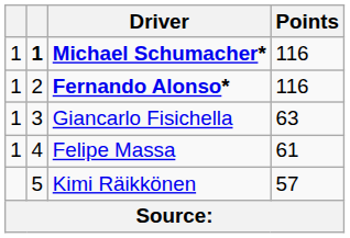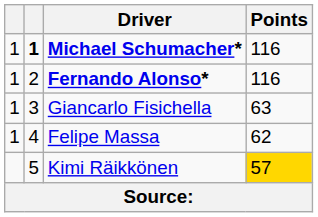 <table class="wikitable" style="font-size: 85%;">
 <tr>
 <th></th>
 <th></th>
 <th>Driver</th>
 <th>Points</th>
 </tr>
 <tr>
 <td> 1</td>
 <td align="center"><strong>1</strong></td>
 <td> <strong><a href='#'>Michael Schumacher</a>*</strong></td>
 <td>116</td>
 </tr>
 <tr>
 <td> 1</td>
 <td align="center">2</td>
 <td> <strong><a href='#'>Fernando Alonso</a>*</strong></td>
 <td>116</td>
 </tr>
 <tr>
 <td> 1</td>
 <td align="center">3</td>
 <td> <a href='#'>Giancarlo Fisichella</a></td>
 <td>63</td>
 </tr>
 <tr>
 <td> 1</td>
 <td align="center">4</td>
 <td> <a href='#'>Felipe Massa</a></td>
-<td>61</td>
+<td>62</td>
 </tr>
 <tr>
 <td></td>
 <td align="center">5</td>
 <td> <a href='#'>Kimi Räikkönen</a></td>
-<td>57</td>
+<td style="background: gold;">57</td>
 </tr>
 <tr>
 <th colspan=4>Source: </th>
 </tr>
 </table>
